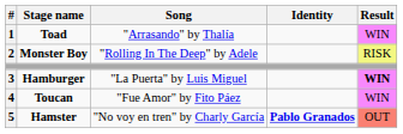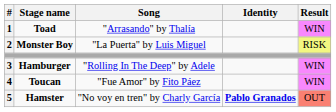 <table class="wikitable plainrowheaders" style="text-align: center;">
 <tr>
 <th>#</th>
 <th>Stage name</th>
 <th>Song</th>
 <th>Identity</th>
 <th>Result</th>
 </tr>
 <tr>
 <th>1</th>
 <td><strong>Toad</strong></td>
 <td>"<a href='#'>Arrasando</a>" by <a href='#'>Thalía</a></td>
 <td></td>
 <td bgcolor="#F888FD">WIN</td>
 </tr>
 <tr>
 <th><strong>2</strong></th>
 <td><strong>Monster Boy</strong></td>
-<td>"<a href='#'>Rolling In The Deep</a>" by <a href='#'>Adele</a></td>
+<td>"La Puerta" by <a href='#'>Luis Miguel</a></td>
 <td></td>
 <td bgcolor="#F3F781">RISK</td>
 </tr>
 <tr>
 <td colspan="5" style="background:darkgray"></td>
 </tr>
 <tr>
 <th><strong>3</strong></th>
 <td><strong>Hamburger</strong></td>
-<td>"La Puerta" by <a href='#'>Luis Miguel</a></td>
+<td>"<a href='#'>Rolling In The Deep</a>" by <a href='#'>Adele</a></td>
 <td></td>
-<td bgcolor="#F888FD"><strong>WIN</strong></td>
+<td bgcolor="#F888FD">WIN</td>
 </tr>
 <tr>
 <th><strong>4</strong></th>
 <td><strong>Toucan</strong></td>
 <td>"Fue Amor" by <a href='#'>Fito Páez</a></td>
 <td></td>
 <td bgcolor="#F888FD">WIN</td>
 </tr>
 <tr>
 <th>5</th>
 <td><strong>Hamster</strong></td>
 <td>"No voy en tren" by <a href='#'>Charly García</a></td>
 <td><strong><a href='#'>Pablo Granados</a></strong></td>
 <td bgcolor="salmon">OUT</td>
 </tr>
 </table>
